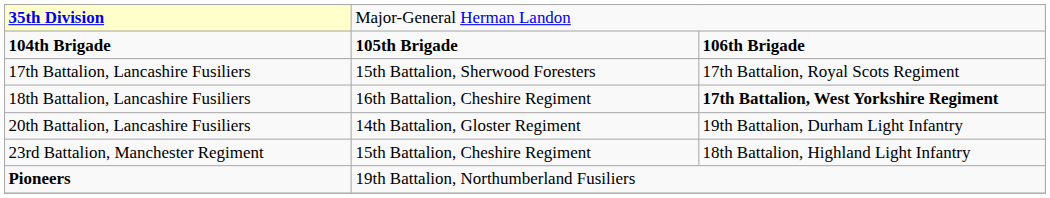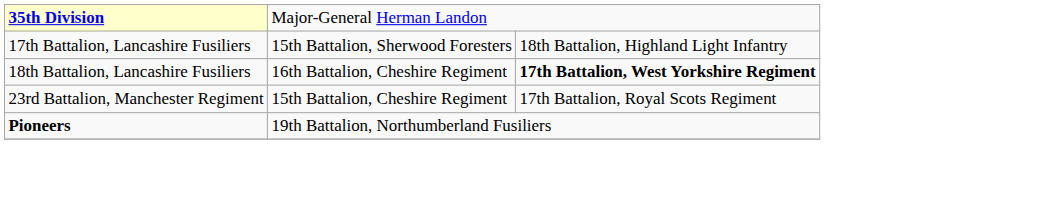 <table class="wikitable">
 <tr>
 <td style="background:#FFFFCC;"><strong><a href='#'>35th Division</a>  </strong></td>
 <td colspan="2">Major-General <a href='#'>Herman Landon</a></td>
 </tr>
 <tr>
-<td width="320pt"><strong>104th Brigade</strong></td>
-<td width="320pt"><strong>105th Brigade</strong></td>
-<td width="320pt"><strong>106th Brigade</strong></td>
-</tr>
-<tr>
 <td>17th Battalion, Lancashire Fusiliers</td>
 <td>15th Battalion, Sherwood Foresters</td>
-<td>17th Battalion, Royal Scots Regiment</td>
+<td>18th Battalion, Highland Light Infantry</td>
 </tr>
 <tr>
 <td>18th Battalion, Lancashire Fusiliers</td>
 <td>16th Battalion, Cheshire Regiment</td>
 <td><strong>17th Battalion, West Yorkshire Regiment</strong></td>
 </tr>
 <tr>
-<td>20th Battalion, Lancashire Fusiliers</td>
-<td>14th Battalion, Gloster Regiment</td>
-<td>19th Battalion, Durham Light Infantry</td>
-</tr>
-<tr>
 <td>23rd Battalion, Manchester Regiment</td>
 <td>15th Battalion, Cheshire Regiment</td>
-<td>18th Battalion, Highland Light Infantry</td>
+<td>17th Battalion, Royal Scots Regiment</td>
 </tr>
 <tr>
 <td><strong>Pioneers</strong></td>
 <td colspan="2">19th Battalion, Northumberland Fusiliers</td>
 </tr>
 <tr>
 </tr>
 </table>
